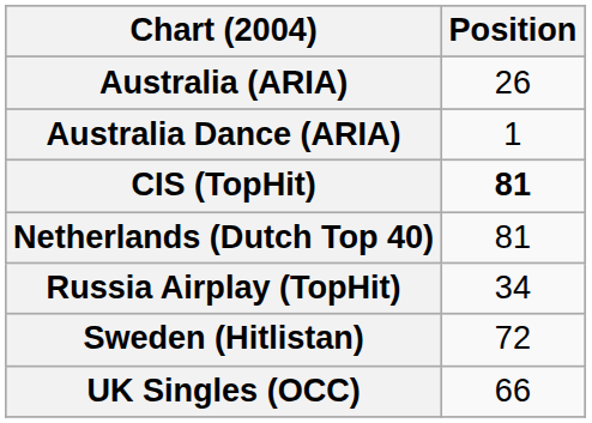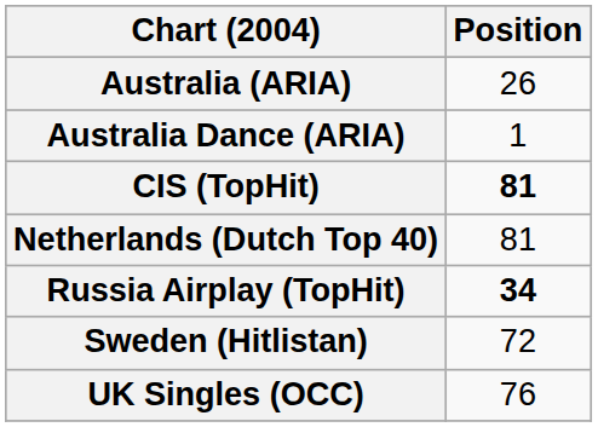 <table class="wikitable sortable plainrowheaders" style="text-align:center">
 <tr>
 <th scope="col">Chart (2004)</th>
 <th scope="col">Position</th>
 </tr>
 <tr>
 <th scope="row">Australia (ARIA)</th>
 <td>26</td>
 </tr>
 <tr>
 <th scope="row">Australia Dance (ARIA)</th>
 <td>1</td>
 </tr>
 <tr>
 <th scope="row">CIS (TopHit)</th>
 <td style="text-align:center;"><strong>81</strong></td>
 </tr>
 <tr>
 <th scope="row">Netherlands (Dutch Top 40)</th>
 <td>81</td>
 </tr>
 <tr>
 <th scope="row">Russia Airplay (TopHit)</th>
-<td>34</td>
+<td><strong>34</strong></td>
 </tr>
 <tr>
 <th scope="row">Sweden (Hitlistan)</th>
 <td>72</td>
 </tr>
 <tr>
 <th scope="row">UK Singles (OCC)</th>
-<td>66</td>
+<td>76</td>
 </tr>
 </table>
